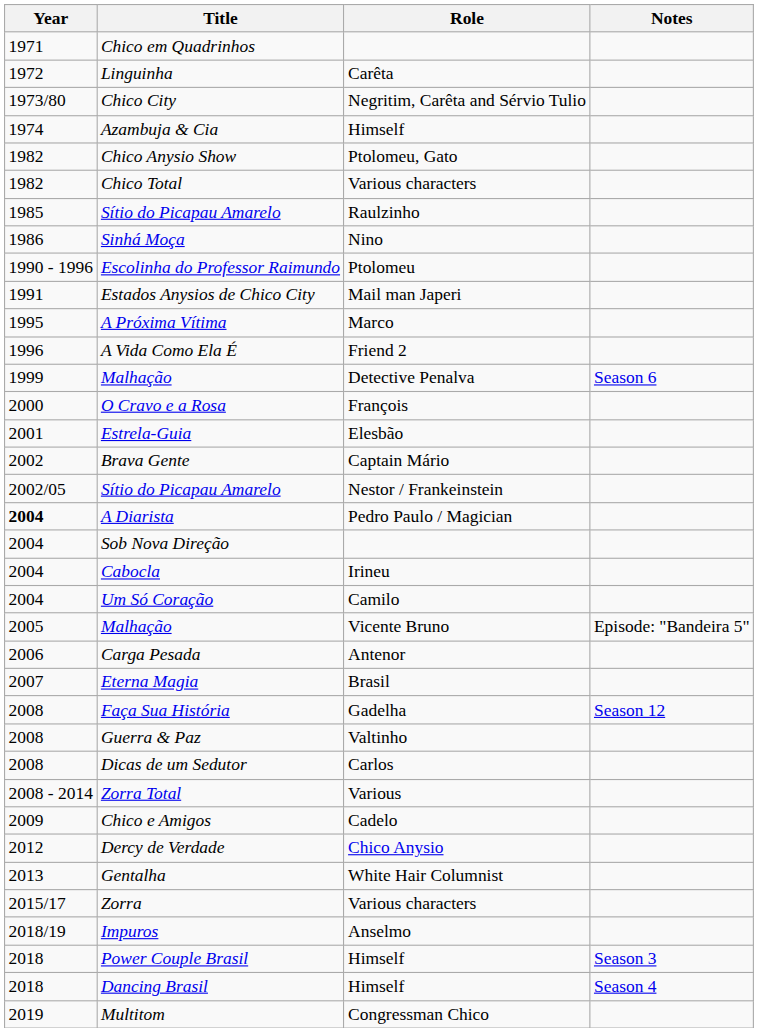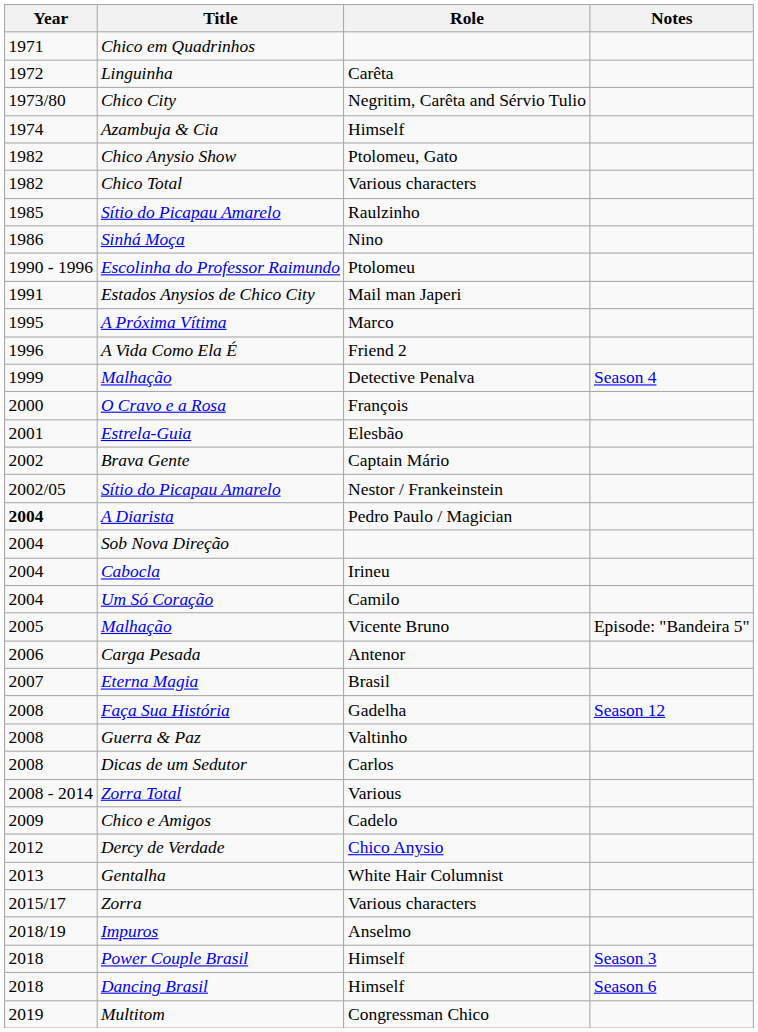 <table class="wikitable">
 <tr>
 <th>Year</th>
 <th>Title</th>
 <th>Role</th>
 <th>Notes</th>
 </tr>
 <tr>
 <td>1971</td>
 <td><em>Chico em Quadrinhos</em></td>
 <td></td>
 <td></td>
 </tr>
 <tr>
 <td>1972</td>
 <td><em>Linguinha</em></td>
 <td>Carêta</td>
 <td></td>
 </tr>
 <tr>
 <td>1973/80</td>
 <td><em>Chico City</em></td>
 <td>Negritim, Carêta and Sérvio Tulio</td>
 <td></td>
 </tr>
 <tr>
 <td>1974</td>
 <td><em>Azambuja & Cia</em></td>
 <td>Himself</td>
 <td></td>
 </tr>
 <tr>
 <td>1982</td>
 <td><em>Chico Anysio Show</em></td>
 <td>Ptolomeu, Gato</td>
 <td></td>
 </tr>
 <tr>
 <td>1982</td>
 <td><em>Chico Total</em></td>
 <td>Various characters</td>
 <td></td>
 </tr>
 <tr>
 <td>1985</td>
 <td><em><a href='#'>Sítio do Picapau Amarelo</a></em></td>
 <td>Raulzinho</td>
 <td></td>
 </tr>
 <tr>
 <td>1986</td>
 <td><em><a href='#'>Sinhá Moça</a></em></td>
 <td>Nino</td>
 <td></td>
 </tr>
 <tr>
 <td>1990 - 1996</td>
 <td><em><a href='#'>Escolinha do Professor Raimundo</a></em></td>
 <td>Ptolomeu</td>
 <td></td>
 </tr>
 <tr>
 <td>1991</td>
 <td><em>Estados Anysios de Chico City</em></td>
 <td>Mail man Japeri</td>
 <td></td>
 </tr>
 <tr>
 <td>1995</td>
 <td><em><a href='#'>A Próxima Vítima</a></em></td>
 <td>Marco</td>
 <td></td>
 </tr>
 <tr>
 <td>1996</td>
 <td><em>A Vida Como Ela É</em></td>
 <td>Friend 2</td>
 <td></td>
 </tr>
 <tr>
 <td>1999</td>
 <td><em><a href='#'>Malhação</a></em></td>
 <td>Detective Penalva</td>
-<td><a href='#'>Season 6</a></td>
+<td><a href='#'>Season 4</a></td>
 </tr>
 <tr>
 <td>2000</td>
 <td><em><a href='#'>O Cravo e a Rosa</a></em></td>
 <td>François</td>
 <td></td>
 </tr>
 <tr>
 <td>2001</td>
 <td><em><a href='#'>Estrela-Guia</a></em></td>
 <td>Elesbão</td>
 <td></td>
 </tr>
 <tr>
 <td>2002</td>
 <td><em>Brava Gente</em></td>
 <td>Captain Mário</td>
 <td></td>
 </tr>
 <tr>
 <td>2002/05</td>
 <td><em><a href='#'>Sítio do Picapau Amarelo</a></em></td>
 <td>Nestor / Frankeinstein</td>
 <td></td>
 </tr>
 <tr>
 <td><strong>2004</strong></td>
 <td><em><a href='#'>A Diarista</a></em></td>
 <td>Pedro Paulo / Magician</td>
 <td></td>
 </tr>
 <tr>
 <td>2004</td>
 <td><em>Sob Nova Direção</em></td>
 <td></td>
 <td></td>
 </tr>
 <tr>
 <td>2004</td>
 <td><em><a href='#'>Cabocla</a></em></td>
 <td>Irineu</td>
 <td></td>
 </tr>
 <tr>
 <td>2004</td>
 <td><em><a href='#'>Um Só Coração</a></em></td>
 <td>Camilo</td>
 <td></td>
 </tr>
 <tr>
 <td>2005</td>
 <td><em><a href='#'>Malhação</a></em></td>
 <td>Vicente Bruno</td>
 <td>Episode: "Bandeira 5"</td>
 </tr>
 <tr>
 <td>2006</td>
 <td><em>Carga Pesada</em></td>
 <td>Antenor</td>
 <td></td>
 </tr>
 <tr>
 <td>2007</td>
 <td><em><a href='#'>Eterna Magia</a></em></td>
 <td>Brasil</td>
 <td></td>
 </tr>
 <tr>
 <td>2008</td>
 <td><em><a href='#'>Faça Sua História</a></em></td>
 <td>Gadelha</td>
 <td><a href='#'>Season 12</a></td>
 </tr>
 <tr>
 <td>2008</td>
 <td><em>Guerra & Paz</em></td>
 <td>Valtinho</td>
 <td></td>
 </tr>
 <tr>
 <td>2008</td>
 <td><em>Dicas de um Sedutor</em></td>
 <td>Carlos</td>
 <td></td>
 </tr>
 <tr>
 <td>2008 - 2014</td>
 <td><em><a href='#'>Zorra Total</a></em></td>
 <td>Various</td>
 <td></td>
 </tr>
 <tr>
 <td>2009</td>
 <td><em>Chico e Amigos</em></td>
 <td>Cadelo</td>
 <td></td>
 </tr>
 <tr>
 <td>2012</td>
 <td><em>Dercy de Verdade</em></td>
 <td><a href='#'>Chico Anysio</a></td>
 <td></td>
 </tr>
 <tr>
 <td>2013</td>
 <td><em>Gentalha</em></td>
 <td>White Hair Columnist</td>
 <td></td>
 </tr>
 <tr>
 <td>2015/17</td>
 <td><em>Zorra</em></td>
 <td>Various characters</td>
 <td></td>
 </tr>
 <tr>
 <td>2018/19</td>
 <td><em><a href='#'>Impuros</a></em></td>
 <td>Anselmo</td>
 <td></td>
 </tr>
 <tr>
 <td>2018</td>
 <td><em><a href='#'>Power Couple Brasil</a></em></td>
 <td>Himself</td>
 <td><a href='#'>Season 3</a></td>
 </tr>
 <tr>
 <td>2018</td>
 <td><em><a href='#'>Dancing Brasil</a></em></td>
 <td>Himself</td>
-<td><a href='#'>Season 4</a></td>
+<td><a href='#'>Season 6</a></td>
 </tr>
 <tr>
 <td>2019</td>
 <td><em>Multitom</em></td>
 <td>Congressman Chico</td>
 <td></td>
 </tr>
 </table>
